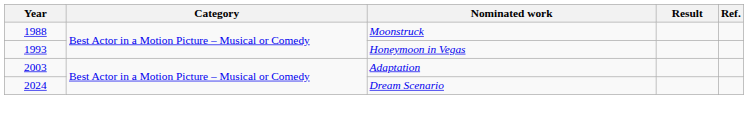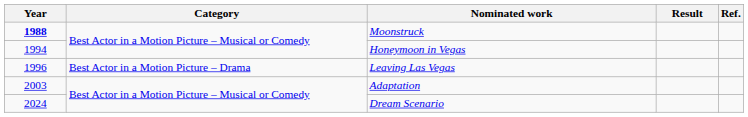 <table class=wikitable>
 <tr>
 <th scope="col" style="width:5em;">Year</th>
 <th scope="col" style="width:26em;">Category</th>
 <th scope="col" style="width:25em;">Nominated work</th>
 <th scope="col" style="width:5em;">Result</th>
 <th>Ref.</th>
 </tr>
 <tr>
-<td style="text-align:center;"><a href='#'>1988</a></td>
+<td style="text-align:center;"><strong><a href='#'>1988</a></strong></td>
 <td rowspan="2"><a href='#'>Best Actor in a Motion Picture – Musical or Comedy</a></td>
 <td><em><a href='#'>Moonstruck</a></em></td>
 <td></td>
 <td style="text-align:center;"></td>
 </tr>
 <tr>
-<td style="text-align:center;"><a href='#'>1993</a></td>
+<td style="text-align:center;"><a href='#'>1994</a></td>
 <td><em><a href='#'>Honeymoon in Vegas</a></em></td>
+<td></td>
+<td style="text-align:center;"></td>
+</tr>
+<tr>
+<td style="text-align:center;"><a href='#'>1996</a></td>
+<td><a href='#'>Best Actor in a Motion Picture – Drama</a></td>
+<td><em><a href='#'>Leaving Las Vegas</a></em></td>
 <td></td>
 <td style="text-align:center;"></td>
 </tr>
 <tr>
 <td style="text-align:center;"><a href='#'>2003</a></td>
 <td rowspan="2"><a href='#'>Best Actor in a Motion Picture – Musical or Comedy</a></td>
 <td><em><a href='#'>Adaptation</a></em></td>
 <td></td>
 <td style="text-align:center;"></td>
 </tr>
 <tr>
 <td style="text-align:center;"><a href='#'>2024</a></td>
 <td><em><a href='#'>Dream Scenario</a></em></td>
 <td></td>
 <td style="text-align:center;"></td>
 </tr>
 </table>
